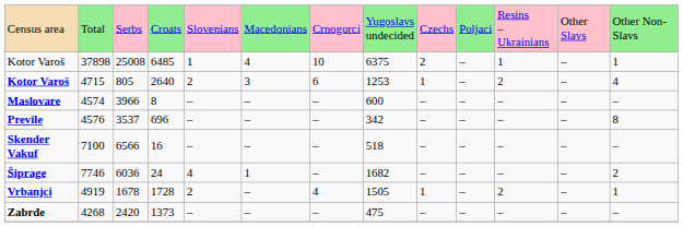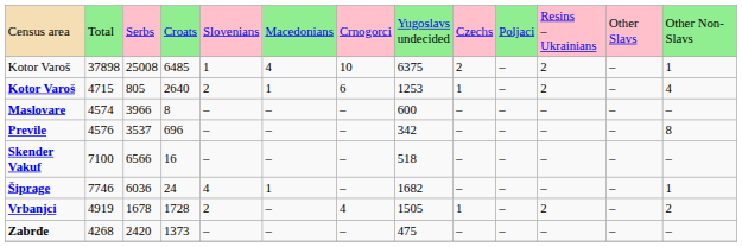 <table class="wikitable" style="font-size:95%;">
 <tr>
 <td style="background:wheat;">Census area</td>
 <td style="background:lightgreen">Total</td>
 <td style="background:pink"><a href='#'>Serbs</a></td>
 <td style="background:lightgreen"><a href='#'>Croats</a></td>
 <td style="background:pink"><a href='#'>Slovenians</a></td>
 <td style="background:lightgreen"><a href='#'>Macedonians</a></td>
 <td style="background:pink"><a href='#'>Crnogorci</a></td>
 <td style="background:lightgreen"><a href='#'>Yugoslavs</a> <br>undecided</td>
 <td style="background:pink"><a href='#'>Czechs</a></td>
 <td style="background:lightgreen"><a href='#'>Poljaci</a></td>
 <td style="background:pink"><a href='#'>Resins</a><br> – <a href='#'>Ukrainians</a></td>
 <td style="background:pink">Other <a href='#'>Slavs</a></td>
 <td style="background:lightgreen">Other Non-Slavs</td>
 </tr>
 <tr>
 <td>Kotor Varoš</td>
 <td>37898</td>
 <td>25008</td>
 <td>6485</td>
 <td>1</td>
 <td>4</td>
 <td>10</td>
 <td>6375</td>
 <td>2</td>
 <td>–</td>
-<td>1</td>
+<td>2</td>
 <td>–</td>
 <td>1</td>
 </tr>
 <tr>
 <td><strong><a href='#'>Kotor Varoš</a></strong></td>
 <td>4715</td>
 <td>805</td>
 <td>2640</td>
 <td>2</td>
-<td>3</td>
+<td>1</td>
 <td>6</td>
 <td>1253</td>
 <td>1</td>
 <td>–</td>
 <td>2</td>
 <td>–</td>
 <td>4</td>
 </tr>
 <tr>
 <td><strong><a href='#'>Maslovare</a></strong></td>
 <td>4574</td>
 <td>3966</td>
 <td>8</td>
 <td>–</td>
 <td>–</td>
 <td>–</td>
 <td>600</td>
 <td>–</td>
 <td>–</td>
 <td>–</td>
 <td>–</td>
 <td>–</td>
 </tr>
 <tr>
 <td><strong><a href='#'>Previle</a></strong></td>
 <td>4576</td>
 <td>3537</td>
 <td>696</td>
 <td>–</td>
 <td>–</td>
 <td>–</td>
 <td>342</td>
 <td>–</td>
 <td>–</td>
 <td>–</td>
 <td>–</td>
 <td>8</td>
 </tr>
 <tr>
 <td><strong><a href='#'>Skender Vakuf</a></strong></td>
 <td>7100</td>
 <td>6566</td>
 <td>16</td>
 <td>–</td>
 <td>–</td>
 <td>–</td>
 <td>518</td>
 <td>–</td>
 <td>–</td>
 <td>–</td>
 <td>–</td>
 <td>–</td>
 </tr>
 <tr>
 <td><strong><a href='#'>Šiprage</a></strong></td>
 <td>7746</td>
 <td>6036</td>
 <td>24</td>
 <td>4</td>
 <td>1</td>
 <td>–</td>
 <td>1682</td>
 <td>–</td>
 <td>–</td>
 <td>–</td>
 <td>–</td>
-<td>2</td>
+<td>1</td>
 </tr>
 <tr>
 <td><strong><a href='#'>Vrbanjci</a></strong></td>
 <td>4919</td>
 <td>1678</td>
 <td>1728</td>
 <td>2</td>
 <td>–</td>
 <td>4</td>
 <td>1505</td>
 <td>1</td>
 <td>–</td>
 <td>2</td>
 <td>–</td>
-<td>1</td>
+<td>2</td>
 </tr>
 <tr>
 <td><strong>Zabrđe</strong></td>
 <td>4268</td>
 <td>2420</td>
 <td>1373</td>
 <td>–</td>
 <td>–</td>
 <td>–</td>
 <td>475</td>
 <td>–</td>
 <td>–</td>
 <td>–</td>
 <td>–</td>
 <td>–</td>
 </tr>
 <tr>
 </tr>
 </table>
